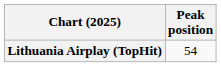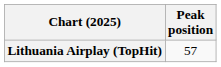 <table class="wikitable plainrowheaders" style="text-align:center">
 <tr>
 <th scope="col">Chart (2025)</th>
 <th scope="col">Peak<br>position</th>
 </tr>
 <tr>
 <th scope="row">Lithuania Airplay (TopHit)</th>
-<td>54</td>
+<td>57</td>
 </tr>
 </table>
